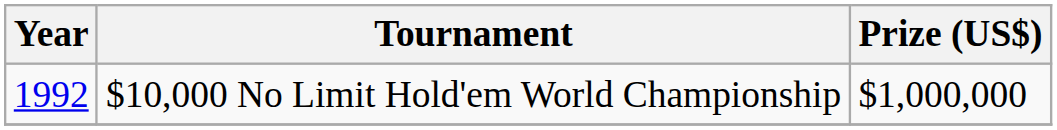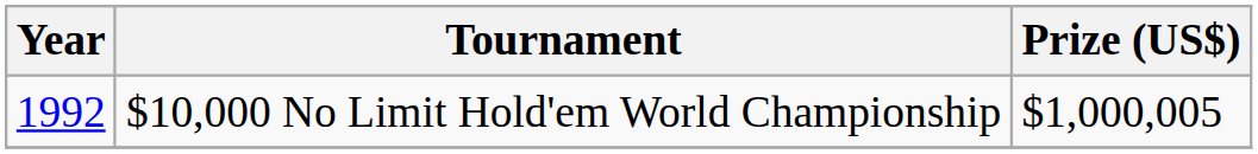 <table class="wikitable">
 <tr>
 <th>Year</th>
 <th>Tournament</th>
 <th>Prize (US$)</th>
 </tr>
 <tr>
 <td><a href='#'>1992</a></td>
 <td>$10,000 No Limit Hold'em World Championship</td>
-<td>$1,000,000</td>
+<td>$1,000,005</td>
 </tr>
 <tr>
 </tr>
 </table>
